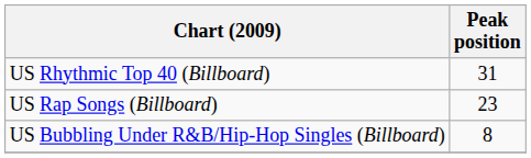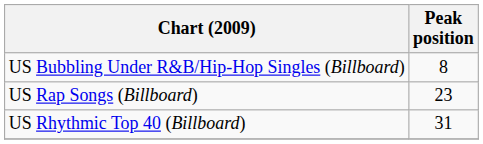 <table class="wikitable sortable">
 <tr>
 <th align="left">Chart (2009)</th>
 <th align="left">Peak<br>position</th>
 </tr>
 <tr>
-<td align="left">US <a href='#'>Rhythmic Top 40</a> (<em>Billboard</em>)</td>
-<td align="center">31</td>
+<td align="left">US <a href='#'>Bubbling Under R&B/Hip-Hop Singles</a> (<em>Billboard</em>)</td>
+<td align="center">8</td>
 </tr>
 <tr>
 <td align="left">US <a href='#'>Rap Songs</a> (<em>Billboard</em>)</td>
 <td align="center">23</td>
 </tr>
 <tr>
-<td align="left">US <a href='#'>Bubbling Under R&B/Hip-Hop Singles</a> (<em>Billboard</em>)</td>
-<td align="center">8</td>
+<td align="left">US <a href='#'>Rhythmic Top 40</a> (<em>Billboard</em>)</td>
+<td align="center">31</td>
 </tr>
 <tr>
 </tr>
 </table>
